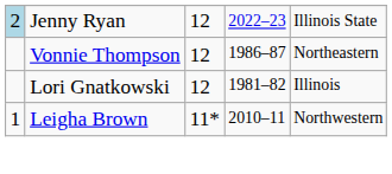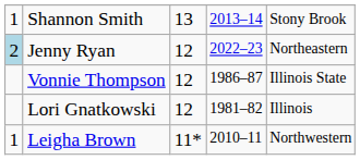 <table class="wikitable">
 <tr>
+</tr>
+<tr>
+<td>1</td>
+<td>Shannon Smith</td>
+<td>13</td>
+<td style="font-size:80%;"><a href='#'>2013–14</a></td>
+<td style="font-size:80%;">Stony Brook</td>
 </tr>
 <tr>
 <td style="background: lightblue;">2</td>
 <td>Jenny Ryan</td>
 <td>12</td>
 <td style="font-size:80%;"><a href='#'>2022–23</a></td>
-<td style="font-size:80%;">Illinois State</td>
+<td style="font-size:80%;">Northeastern</td>
 </tr>
 <tr>
 <td></td>
 <td><a href='#'>Vonnie Thompson</a></td>
 <td>12</td>
 <td style="font-size:80%;">1986–87</td>
-<td style="font-size:80%;">Northeastern</td>
+<td style="font-size:80%;">Illinois State</td>
 </tr>
 <tr>
 <td></td>
 <td>Lori Gnatkowski</td>
 <td>12</td>
 <td style="font-size:80%;">1981–82</td>
 <td style="font-size:80%;">Illinois</td>
 </tr>
 <tr>
 <td>1</td>
 <td><a href='#'>Leigha Brown</a></td>
 <td>11*</td>
 <td style="font-size:80%;">2010–11</td>
 <td style="font-size:80%;">Northwestern</td>
 </tr>
 </table>
